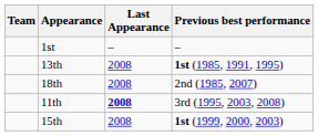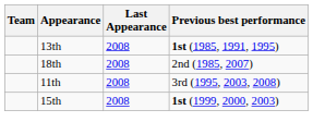 <table class="wikitable sortable">
 <tr>
 <th>Team</th>
 <th>Appearance</th>
 <th>Last<br>Appearance</th>
 <th>Previous best performance</th>
-</tr>
-<tr>
-<td></td>
-<td>1st</td>
-<td>–</td>
-<td>–</td>
 </tr>
 <tr>
 <td></td>
 <td>13th</td>
 <td><a href='#'>2008</a></td>
 <td><strong>1st</strong> (<a href='#'>1985</a>, <a href='#'>1991</a>, <a href='#'>1995</a>)</td>
 </tr>
 <tr>
 <td></td>
 <td>18th</td>
 <td><a href='#'>2008</a></td>
 <td>2nd (<a href='#'>1985</a>, <a href='#'>2007</a>)</td>
 </tr>
 <tr>
 <td></td>
 <td>11th</td>
-<td><strong><a href='#'>2008</a></strong></td>
+<td><a href='#'>2008</a></td>
 <td>3rd (<a href='#'>1995</a>, <a href='#'>2003</a>, <a href='#'>2008</a>)</td>
 </tr>
 <tr>
 <td></td>
 <td>15th</td>
 <td><a href='#'>2008</a></td>
 <td><strong>1st</strong> (<a href='#'>1999</a>, <a href='#'>2000</a>, <a href='#'>2003</a>)</td>
 </tr>
 </table>
